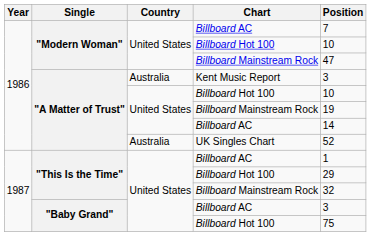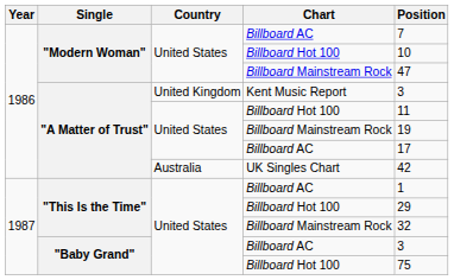 <table class="wikitable plainrowheaders">
 <tr>
 <th>Year</th>
 <th>Single</th>
 <th>Country</th>
 <th>Chart</th>
 <th>Position</th>
 </tr>
 <tr>
 <td rowspan="8">1986</td>
 <th scope="row" rowspan="3">"Modern Woman"</th>
 <td rowspan="3">United States</td>
 <td><a href='#'><em>Billboard</em> AC</a></td>
 <td>7</td>
 </tr>
 <tr>
 <td><a href='#'><em>Billboard</em> Hot 100</a></td>
 <td>10</td>
 </tr>
 <tr>
 <td><a href='#'><em>Billboard</em> Mainstream Rock</a></td>
 <td>47</td>
 </tr>
 <tr>
 <th scope="row" rowspan="5">"A Matter of Trust"</th>
-<td>Australia</td>
+<td>United Kingdom</td>
 <td>Kent Music Report</td>
 <td>3</td>
 </tr>
 <tr>
 <td rowspan="3">United States</td>
 <td><em>Billboard</em> Hot 100</td>
-<td>10</td>
+<td>11</td>
 </tr>
 <tr>
 <td><em>Billboard</em> Mainstream Rock</td>
 <td>19</td>
 </tr>
 <tr>
 <td><em>Billboard</em> AC</td>
-<td>14</td>
+<td>17</td>
 </tr>
 <tr>
 <td>Australia</td>
 <td>UK Singles Chart</td>
-<td>52</td>
+<td>42</td>
 </tr>
 <tr>
 <td rowspan="5">1987</td>
 <th scope="row" rowspan="3">"This Is the Time"</th>
 <td rowspan="5">United States</td>
 <td><em>Billboard</em> AC</td>
 <td>1</td>
 </tr>
 <tr>
 <td><em>Billboard</em> Hot 100</td>
 <td>29</td>
 </tr>
 <tr>
 <td><em>Billboard</em> Mainstream Rock</td>
 <td>32</td>
 </tr>
 <tr>
 <th scope="row" rowspan="2">"Baby Grand"</th>
 <td><em>Billboard</em> AC</td>
 <td>3</td>
 </tr>
 <tr>
 <td><em>Billboard</em> Hot 100</td>
 <td>75</td>
 </tr>
 </table>
